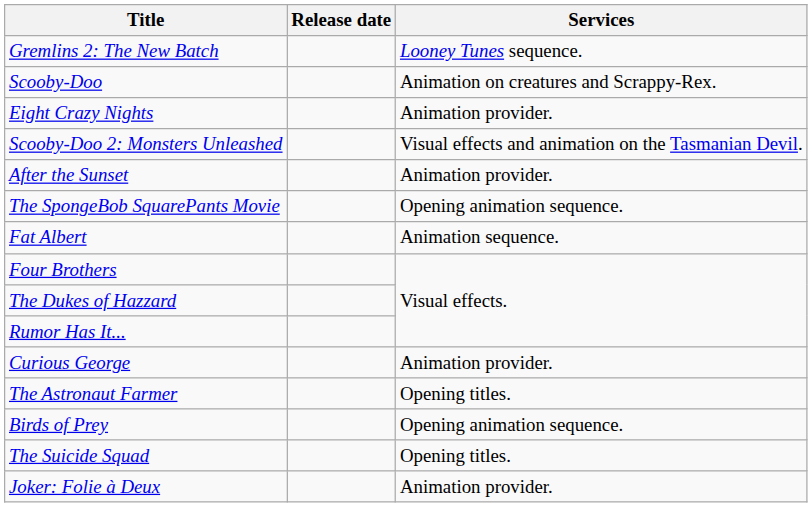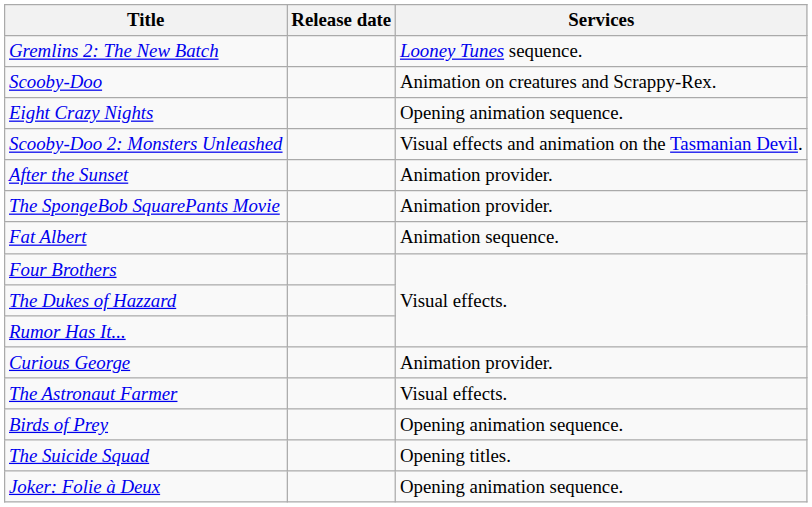 <table class="wikitable sortable" style="font-size:95%;">
 <tr>
 <th>Title</th>
 <th>Release date</th>
 <th>Services</th>
 </tr>
 <tr>
 <td><em><a href='#'>Gremlins 2: The New Batch</a></em></td>
 <td></td>
 <td><em><a href='#'>Looney Tunes</a></em> sequence.</td>
 </tr>
 <tr>
 <td><em><a href='#'>Scooby-Doo</a></em></td>
 <td></td>
 <td>Animation on creatures and Scrappy-Rex.</td>
 </tr>
 <tr>
 <td><em><a href='#'>Eight Crazy Nights</a></em></td>
 <td></td>
-<td>Animation provider.</td>
+<td>Opening animation sequence.</td>
 </tr>
 <tr>
 <td><em><a href='#'>Scooby-Doo 2: Monsters Unleashed</a></em></td>
 <td></td>
 <td>Visual effects and animation on the <a href='#'>Tasmanian Devil</a>.</td>
 </tr>
 <tr>
 <td><em><a href='#'>After the Sunset</a></em></td>
 <td></td>
 <td>Animation provider.</td>
 </tr>
 <tr>
 <td><em><a href='#'>The SpongeBob SquarePants Movie</a></em></td>
 <td></td>
-<td>Opening animation sequence.</td>
+<td>Animation provider.</td>
 </tr>
 <tr>
 <td><em><a href='#'>Fat Albert</a></em></td>
 <td></td>
 <td>Animation sequence.</td>
 </tr>
 <tr>
 <td><em><a href='#'>Four Brothers</a></em></td>
 <td></td>
 <td rowspan="3">Visual effects.</td>
 </tr>
 <tr>
 <td><em><a href='#'>The Dukes of Hazzard</a></em></td>
 <td></td>
 </tr>
 <tr>
 <td><em><a href='#'>Rumor Has It...</a></em></td>
 <td></td>
 </tr>
 <tr>
 <td><em><a href='#'>Curious George</a></em></td>
 <td></td>
 <td>Animation provider.</td>
 </tr>
 <tr>
 <td><em><a href='#'>The Astronaut Farmer</a></em></td>
 <td></td>
-<td>Opening titles.</td>
+<td>Visual effects.</td>
 </tr>
 <tr>
 <td><em><a href='#'>Birds of Prey</a></em></td>
 <td></td>
 <td>Opening animation sequence.</td>
 </tr>
 <tr>
 <td><em><a href='#'>The Suicide Squad</a></em></td>
 <td></td>
 <td>Opening titles.</td>
 </tr>
 <tr>
 <td><em><a href='#'>Joker: Folie à Deux</a></em></td>
 <td></td>
-<td>Animation provider.</td>
+<td>Opening animation sequence.</td>
 </tr>
 </table>
